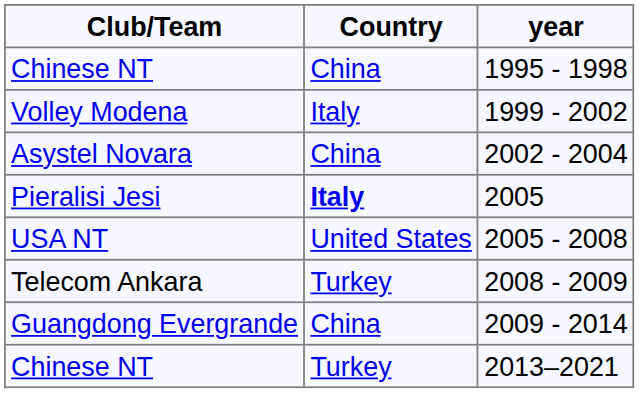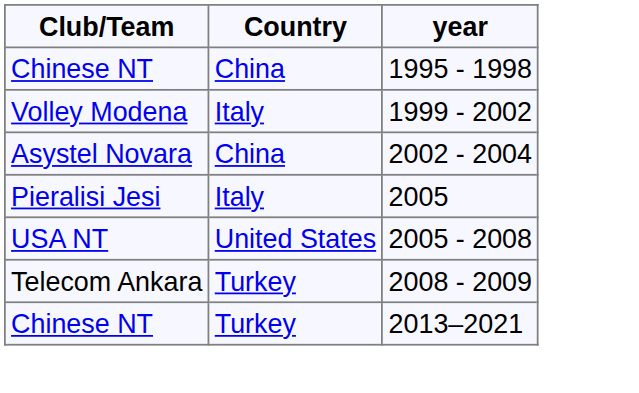 <table bgcolor="#f7f8ff" cellpadding="3" cellspacing="0" border="1" style="font-size: 95%; border: gray solid 1px; border-collapse: collapse;">
 <tr>
 <td align="center"><strong>Club/Team</strong></td>
 <td align="center"><strong>Country</strong></td>
 <td align="center"><strong>year</strong></td>
 </tr>
 <tr align=left>
 <td><a href='#'>Chinese NT</a></td>
 <td> <a href='#'>China</a></td>
 <td>1995 - 1998</td>
 </tr>
 <tr align=left>
 <td><a href='#'>Volley Modena</a></td>
 <td> <a href='#'>Italy</a></td>
 <td>1999 - 2002</td>
 </tr>
 <tr align=left>
 <td><a href='#'>Asystel Novara</a></td>
 <td> <a href='#'>China</a></td>
 <td>2002 - 2004</td>
 </tr>
 <tr align=left>
 <td><a href='#'>Pieralisi Jesi</a></td>
-<td><strong> <a href='#'>Italy</a></strong></td>
+<td> <a href='#'>Italy</a></td>
 <td>2005</td>
 </tr>
 <tr align=left>
 <td><a href='#'>USA NT</a></td>
 <td> <a href='#'>United States</a></td>
 <td>2005 - 2008</td>
 </tr>
 <tr align=left>
 <td>Telecom Ankara</td>
 <td> <a href='#'>Turkey</a></td>
 <td>2008 - 2009</td>
 </tr>
 <tr align=left>
-<td><a href='#'>Guangdong Evergrande</a></td>
-<td> <a href='#'>China</a></td>
-<td>2009 - 2014</td>
-</tr>
-<tr align=left>
 <td><a href='#'>Chinese NT</a></td>
 <td> <a href='#'>Turkey</a></td>
 <td>2013–2021 <br>   <small></small></td>
 </tr>
 </table>
